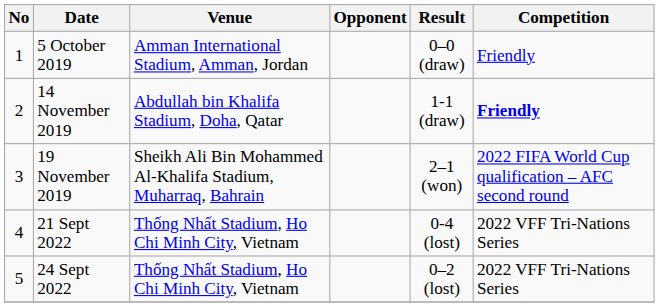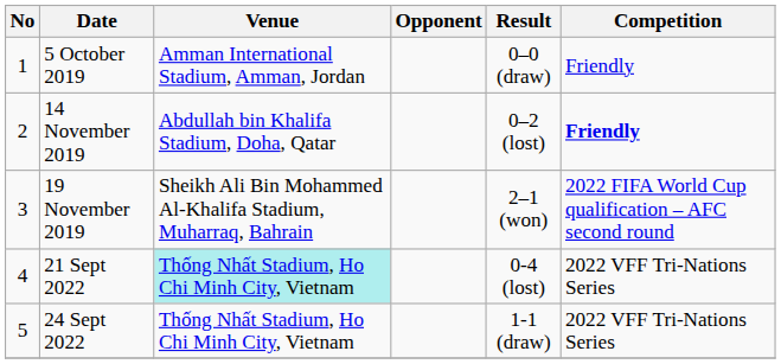 <table class="wikitable">
 <tr>
 <th>No</th>
 <th>Date</th>
 <th>Venue</th>
 <th>Opponent</th>
 <th>Result</th>
 <th>Competition</th>
 </tr>
 <tr>
 <td Align=center>1</td>
 <td>5 October 2019</td>
 <td><a href='#'>Amman International Stadium</a>, <a href='#'>Amman</a>, Jordan</td>
 <td></td>
 <td align=center>0–0 (draw)</td>
 <td><a href='#'>Friendly</a></td>
 </tr>
 <tr>
 <td Align=center>2</td>
 <td>14 November 2019</td>
 <td><a href='#'>Abdullah bin Khalifa Stadium</a>, <a href='#'>Doha</a>, Qatar</td>
 <td></td>
-<td align=center>1-1  (draw)</td>
+<td align=center>0–2 (lost)</td>
 <td><strong><a href='#'>Friendly</a></strong></td>
 </tr>
 <tr>
 <td Align=center>3</td>
 <td>19 November 2019</td>
 <td>Sheikh Ali Bin Mohammed Al-Khalifa Stadium, <a href='#'>Muharraq</a>, <a href='#'>Bahrain</a></td>
 <td></td>
 <td align=center>2–1 (won)</td>
 <td><a href='#'>2022 FIFA World Cup qualification – AFC second round</a></td>
 </tr>
 <tr>
 <td align=center>4</td>
 <td>21 Sept 2022</td>
-<td><a href='#'>Thống Nhất Stadium</a>, <a href='#'>Ho Chi Minh City</a>, Vietnam</td>
+<td style="background: paleturquoise;"><a href='#'>Thống Nhất Stadium</a>, <a href='#'>Ho Chi Minh City</a>, Vietnam</td>
 <td></td>
 <td align=center>0-4  (lost)</td>
 <td>2022 VFF Tri-Nations Series</td>
 </tr>
 <tr>
 <td align=center>5</td>
 <td>24 Sept 2022</td>
 <td><a href='#'>Thống Nhất Stadium</a>, <a href='#'>Ho Chi Minh City</a>, Vietnam</td>
 <td></td>
-<td align=center>0–2 (lost)</td>
+<td align=center>1-1  (draw)</td>
 <td>2022 VFF Tri-Nations Series</td>
 </tr>
 <tr>
 </tr>
 </table>
